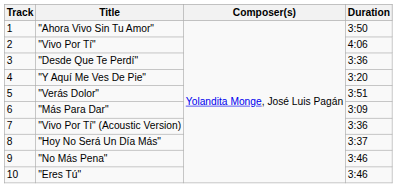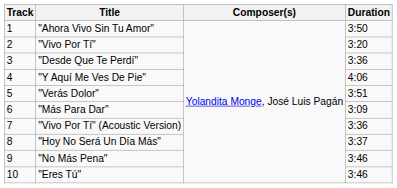 <table class="wikitable">
 <tr style="background:#ccc; text-align:center;">
 <th>Track</th>
 <th>Title</th>
 <th>Composer(s)</th>
 <th>Duration</th>
 </tr>
 <tr>
 <td>1</td>
 <td>"Ahora Vivo Sin Tu Amor"</td>
 <td rowspan="10"><a href='#'>Yolandita Monge</a>, José Luis Pagán</td>
 <td>3:50</td>
 </tr>
 <tr>
 <td>2</td>
 <td>"Vivo Por Tí"</td>
-<td>4:06</td>
+<td>3:20</td>
 </tr>
 <tr>
 <td>3</td>
 <td>"Desde Que Te Perdí"</td>
 <td>3:36</td>
 </tr>
 <tr>
 <td>4</td>
 <td>"Y Aquí Me Ves De Pie"</td>
-<td>3:20</td>
+<td>4:06</td>
 </tr>
 <tr>
 <td>5</td>
 <td>"Verás Dolor"</td>
 <td>3:51</td>
 </tr>
 <tr>
 <td>6</td>
 <td>"Más Para Dar"</td>
 <td>3:09</td>
 </tr>
 <tr>
 <td>7</td>
 <td>"Vivo Por Tí" (Acoustic Version)</td>
 <td>3:36</td>
 </tr>
 <tr>
 <td>8</td>
 <td>"Hoy No Será Un Día Más"</td>
 <td>3:37</td>
 </tr>
 <tr>
 <td>9</td>
 <td>"No Más Pena"</td>
 <td>3:46</td>
 </tr>
 <tr>
 <td>10</td>
 <td>"Eres Tú"</td>
 <td>3:46</td>
 </tr>
 </table>
